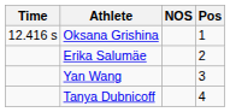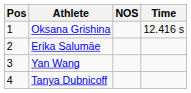 <table class="wikitable" style="font-size:95%;">
 <tr>
-<th>Time</th>
+<th>Pos</th>
 <th>Athlete</th>
 <th>NOS</th>
-<th>Pos</th>
+<th>Time</th>
 </tr>
 <tr>
-<td>12.416 s</td>
+<td>1</td>
 <td><a href='#'>Oksana Grishina</a></td>
 <td></td>
-<td>1</td>
+<td>12.416 s</td>
 </tr>
 <tr>
-<td></td>
+<td>2</td>
 <td><a href='#'>Erika Salumäe</a></td>
 <td></td>
-<td>2</td>
+<td></td>
 </tr>
 <tr>
-<td></td>
+<td>3</td>
 <td><a href='#'>Yan Wang</a></td>
 <td></td>
-<td>3</td>
+<td></td>
 </tr>
 <tr>
-<td></td>
+<td>4</td>
 <td><a href='#'>Tanya Dubnicoff</a></td>
 <td></td>
-<td>4</td>
+<td></td>
 </tr>
 </table>
